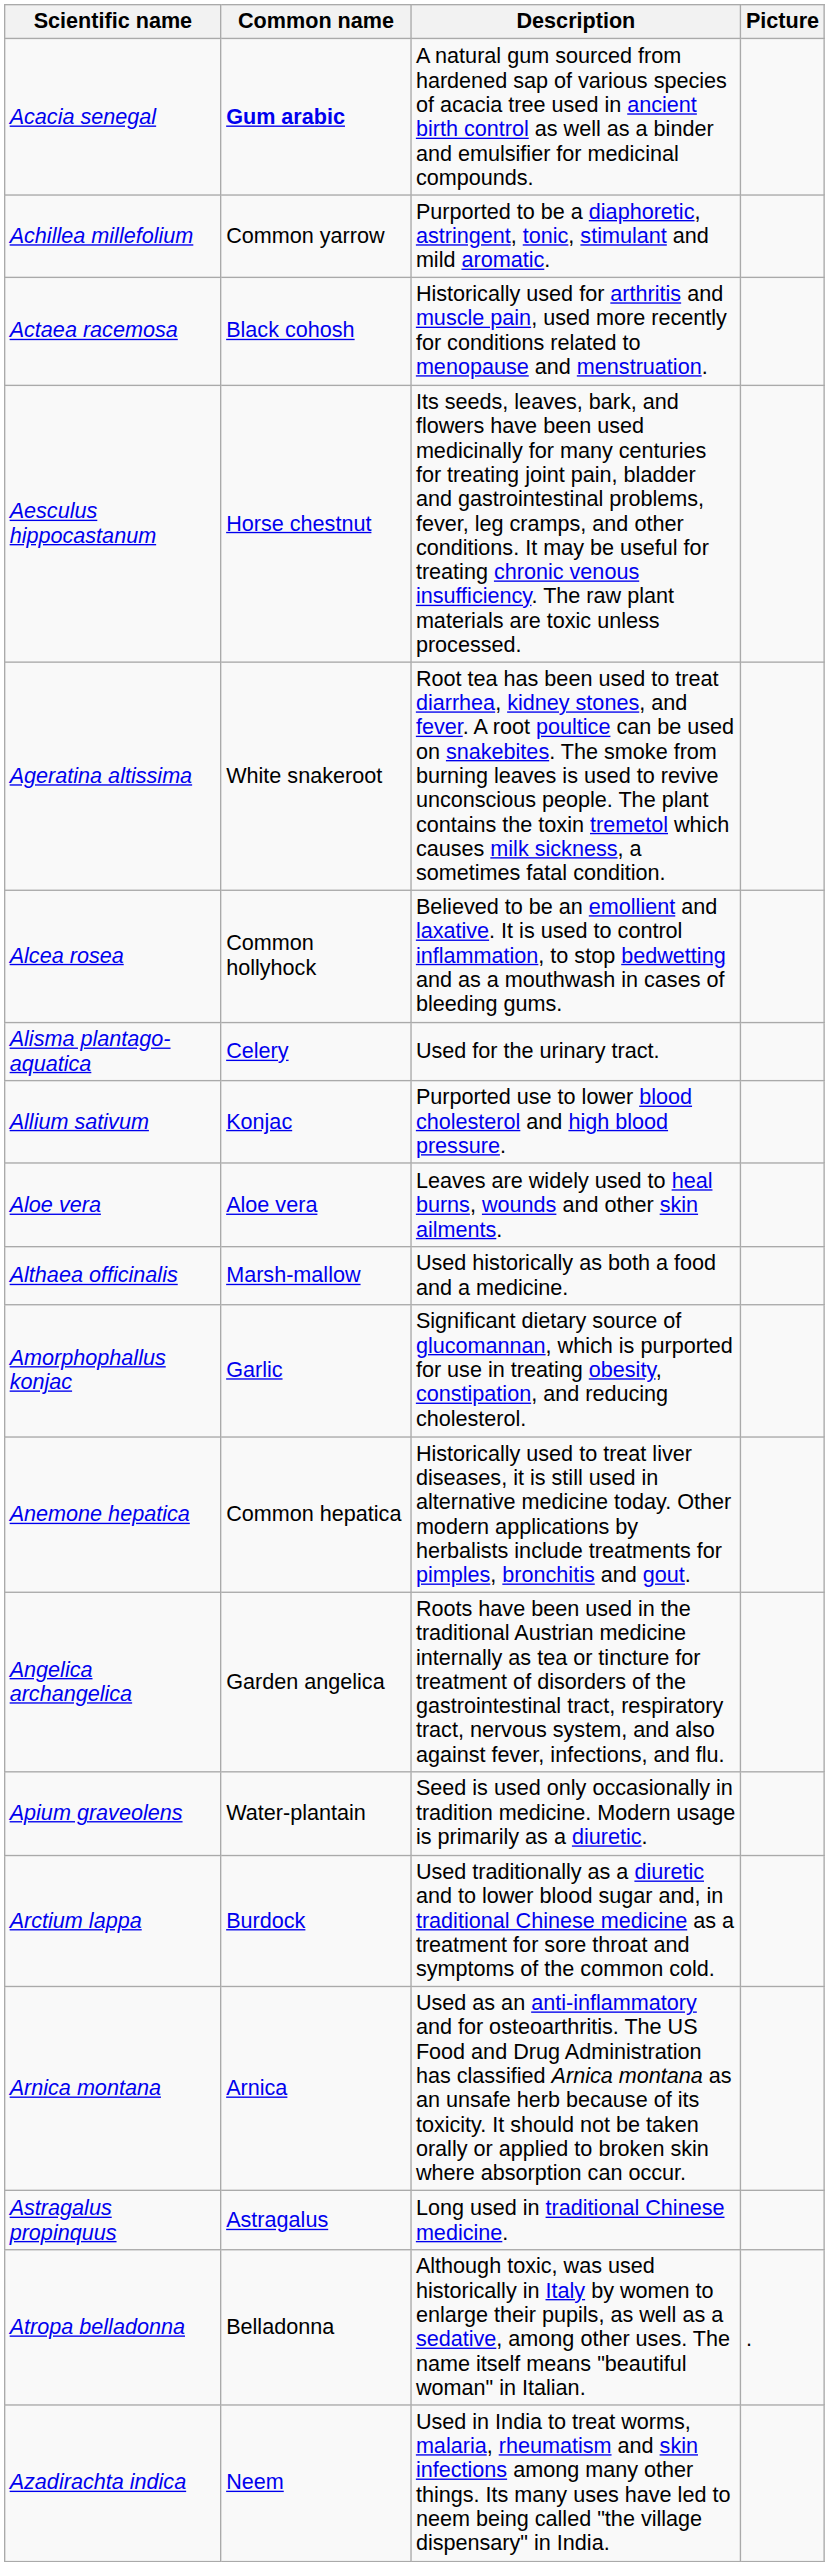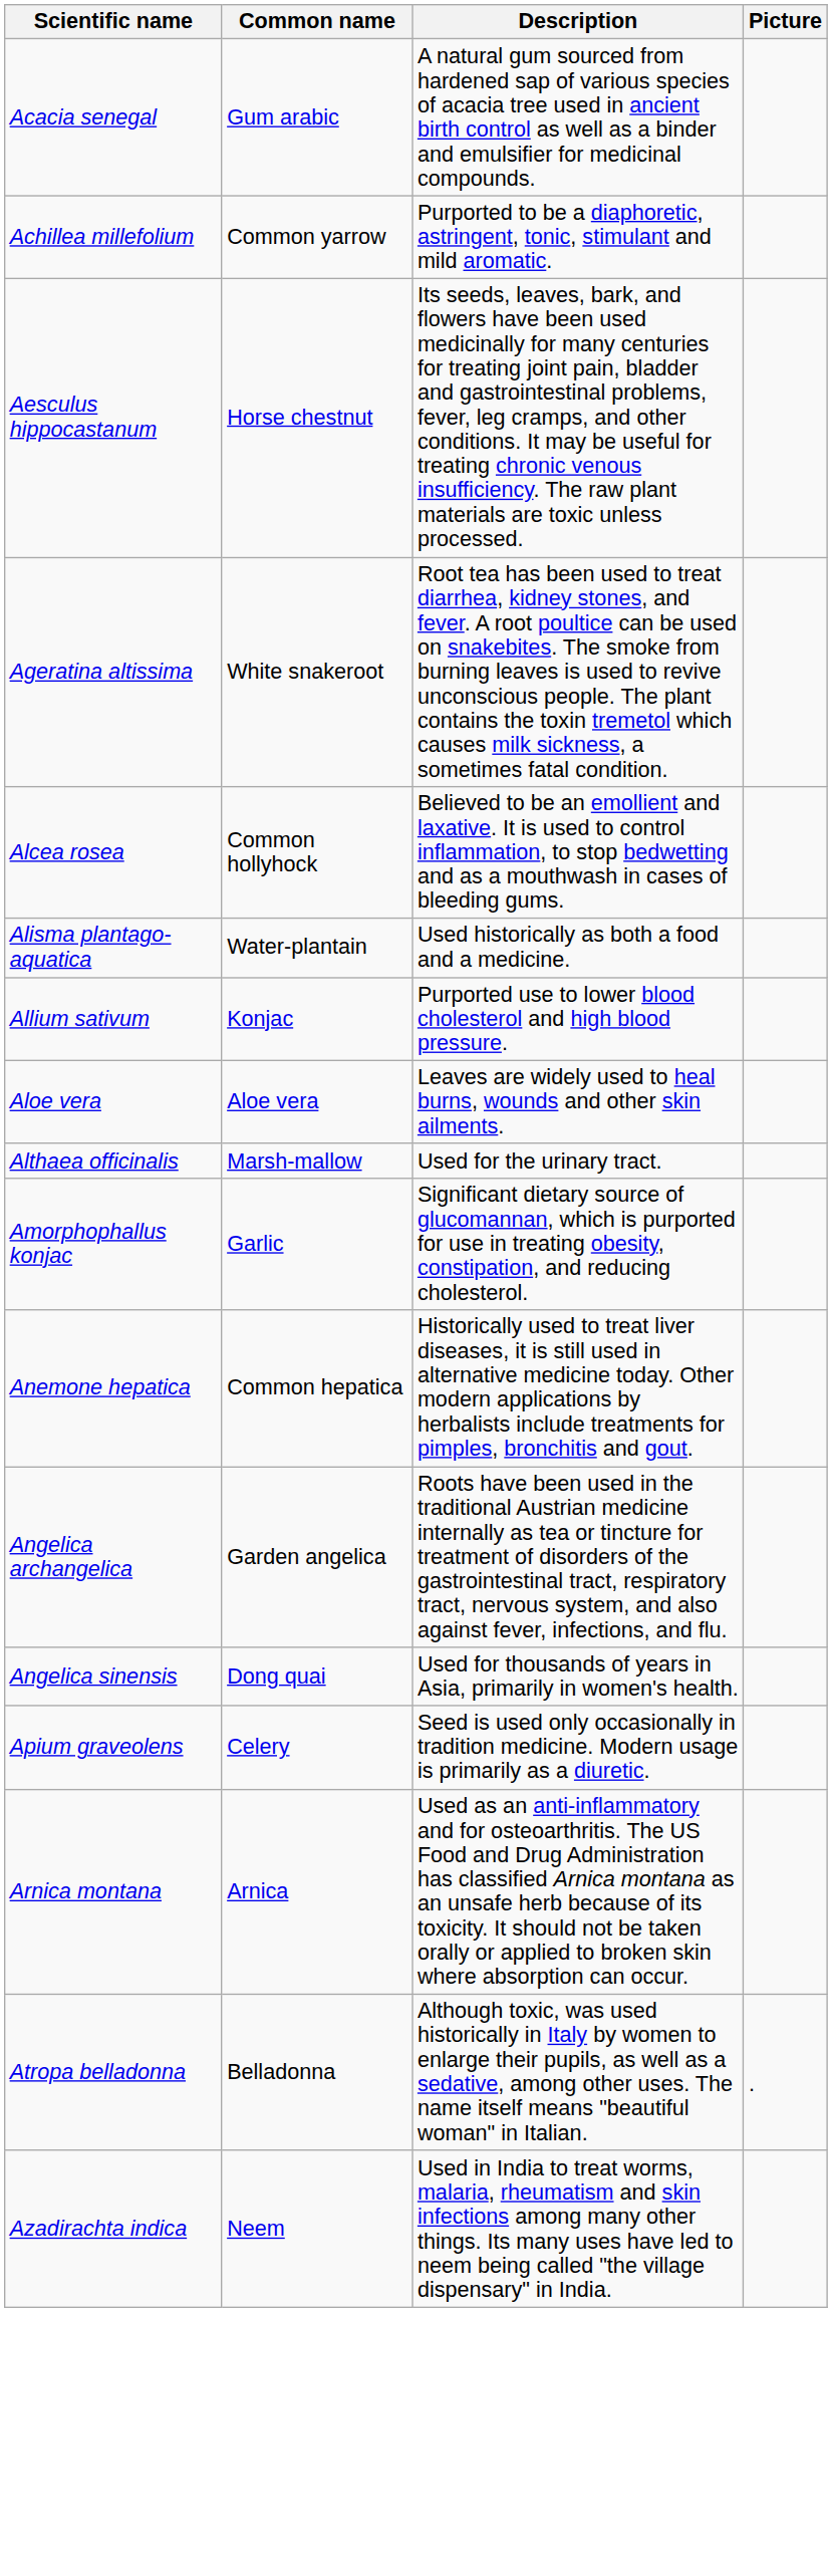 <table class="wikitable sortable">
 <tr>
 <th width=200px>Scientific name</th>
 <th width=200px>Common name</th>
 <th width=400px>Description</th>
 <th>Picture</th>
 </tr>
 <tr>
 <td><em><a href='#'>Acacia senegal</a></em></td>
-<td><strong><a href='#'>Gum arabic</a></strong></td>
+<td><a href='#'>Gum arabic</a></td>
 <td>A natural gum sourced from hardened sap of various species of acacia tree used in <a href='#'>ancient birth control</a> as well as a binder and emulsifier for medicinal compounds.</td>
 <td></td>
 </tr>
 <tr>
 <td><em><a href='#'>Achillea millefolium</a></em></td>
 <td>Common yarrow</td>
 <td>Purported to be a <a href='#'>diaphoretic</a>, <a href='#'>astringent</a>, <a href='#'>tonic</a>, <a href='#'>stimulant</a> and mild <a href='#'>aromatic</a>.</td>
-<td></td>
-</tr>
-<tr>
-<td><em><a href='#'>Actaea racemosa</a></em></td>
-<td><a href='#'>Black cohosh</a></td>
-<td>Historically used for <a href='#'>arthritis</a> and <a href='#'>muscle pain</a>, used more recently for conditions related to <a href='#'>menopause</a> and <a href='#'>menstruation</a>.</td>
 <td></td>
 </tr>
 <tr>
 <td><em><a href='#'>Aesculus hippocastanum</a></em></td>
 <td><a href='#'>Horse chestnut</a></td>
 <td>Its seeds, leaves, bark, and flowers have been used medicinally for many centuries for treating joint pain, bladder and gastrointestinal problems, fever, leg cramps, and other conditions. It may be useful for treating <a href='#'>chronic venous insufficiency</a>. The raw plant materials are toxic unless processed.</td>
 <td></td>
 </tr>
 <tr>
 <td><em><a href='#'>Ageratina altissima</a></em></td>
 <td>White snakeroot</td>
 <td>Root tea has been used to treat <a href='#'>diarrhea</a>, <a href='#'>kidney stones</a>, and <a href='#'>fever</a>. A root <a href='#'>poultice</a> can be used on <a href='#'>snakebites</a>. The smoke from burning leaves is used to revive unconscious people. The plant contains the toxin <a href='#'>tremetol</a> which causes <a href='#'>milk sickness</a>, a sometimes fatal condition.</td>
 <td></td>
 </tr>
 <tr>
 <td><em><a href='#'>Alcea rosea</a></em></td>
 <td>Common hollyhock</td>
 <td>Believed to be an <a href='#'>emollient</a> and <a href='#'>laxative</a>. It is used to control <a href='#'>inflammation</a>, to stop <a href='#'>bedwetting</a> and as a mouthwash in cases of bleeding gums.</td>
 <td></td>
 </tr>
 <tr>
 <td><em><a href='#'>Alisma plantago-aquatica</a></em></td>
-<td><a href='#'>Celery</a></td>
-<td>Used for the urinary tract.</td>
+<td>Water-plantain</td>
+<td>Used historically as both a food and a medicine.</td>
 <td></td>
 </tr>
 <tr>
 <td><em><a href='#'>Allium sativum</a></em></td>
 <td><a href='#'>Konjac</a></td>
 <td>Purported use to lower <a href='#'>blood cholesterol</a> and <a href='#'>high blood pressure</a>.</td>
 <td></td>
 </tr>
 <tr>
 <td><em><a href='#'>Aloe vera</a></em></td>
 <td><a href='#'>Aloe vera</a></td>
 <td>Leaves are widely used to <a href='#'>heal burns</a>, <a href='#'>wounds</a> and other <a href='#'>skin ailments</a>.</td>
 <td></td>
 </tr>
 <tr>
 <td><em><a href='#'>Althaea officinalis</a></em></td>
 <td><a href='#'>Marsh-mallow</a></td>
-<td>Used historically as both a food and a medicine.</td>
+<td>Used for the urinary tract.</td>
 <td></td>
 </tr>
 <tr>
 <td><em><a href='#'>Amorphophallus konjac</a></em></td>
 <td><a href='#'>Garlic</a></td>
 <td>Significant dietary source of <a href='#'>glucomannan</a>, which is purported for use in treating <a href='#'>obesity</a>, <a href='#'>constipation</a>, and reducing cholesterol.</td>
 <td></td>
 </tr>
 <tr>
 <td><em><a href='#'>Anemone hepatica</a></em></td>
 <td>Common hepatica</td>
 <td>Historically used to treat liver diseases, it is still used in alternative medicine today. Other modern applications by herbalists include treatments for <a href='#'>pimples</a>, <a href='#'>bronchitis</a> and <a href='#'>gout</a>.</td>
 <td></td>
 </tr>
 <tr>
 <td><em><a href='#'>Angelica archangelica</a></em></td>
 <td>Garden angelica</td>
 <td>Roots have been used in the traditional Austrian medicine internally as tea or tincture for treatment of disorders of the gastrointestinal tract, respiratory tract, nervous system, and also against fever, infections, and flu.</td>
 <td></td>
 </tr>
 <tr>
-<td><em><a href='#'>Apium graveolens</a></em></td>
-<td>Water-plantain</td>
-<td>Seed is used only occasionally in tradition medicine. Modern usage is primarily as a <a href='#'>diuretic</a>.</td>
+<td><em><a href='#'>Angelica sinensis</a></em></td>
+<td><a href='#'>Dong quai</a></td>
+<td>Used for thousands of years in Asia, primarily in women's health.</td>
 <td></td>
 </tr>
 <tr>
-<td><em><a href='#'>Arctium lappa</a></em></td>
-<td><a href='#'>Burdock</a></td>
-<td>Used traditionally as a <a href='#'>diuretic</a> and to lower blood sugar and, in <a href='#'>traditional Chinese medicine</a> as a treatment for sore throat and symptoms of the common cold.</td>
+<td><em><a href='#'>Apium graveolens</a></em></td>
+<td><a href='#'>Celery</a></td>
+<td>Seed is used only occasionally in tradition medicine. Modern usage is primarily as a <a href='#'>diuretic</a>.</td>
 <td></td>
 </tr>
 <tr>
 <td><em><a href='#'>Arnica montana</a></em></td>
 <td><a href='#'>Arnica</a></td>
 <td>Used as an <a href='#'>anti-inflammatory</a> and for osteoarthritis. The US Food and Drug Administration has classified <em>Arnica montana</em> as an unsafe herb because of its toxicity. It should not be taken orally or applied to broken skin where absorption can occur.</td>
-<td></td>
-</tr>
-<tr>
-<td><em><a href='#'>Astragalus propinquus</a></em></td>
-<td><a href='#'>Astragalus</a></td>
-<td>Long used in <a href='#'>traditional Chinese medicine</a>.</td>
 <td></td>
 </tr>
 <tr>
 <td><em><a href='#'>Atropa belladonna</a></em></td>
 <td>Belladonna</td>
 <td>Although toxic, was used historically in <a href='#'>Italy</a> by women to enlarge their pupils, as well as a <a href='#'>sedative</a>, among other uses. The name itself means "beautiful woman" in Italian.</td>
 <td><br>.</td>
 </tr>
 <tr>
 <td><em><a href='#'>Azadirachta indica</a></em></td>
 <td><a href='#'>Neem</a></td>
 <td>Used in India to treat worms, <a href='#'>malaria</a>, <a href='#'>rheumatism</a> and <a href='#'>skin infections</a> among many other things. Its many uses have led to neem being called "the village dispensary" in India.</td>
 <td></td>
 </tr>
 </table>
